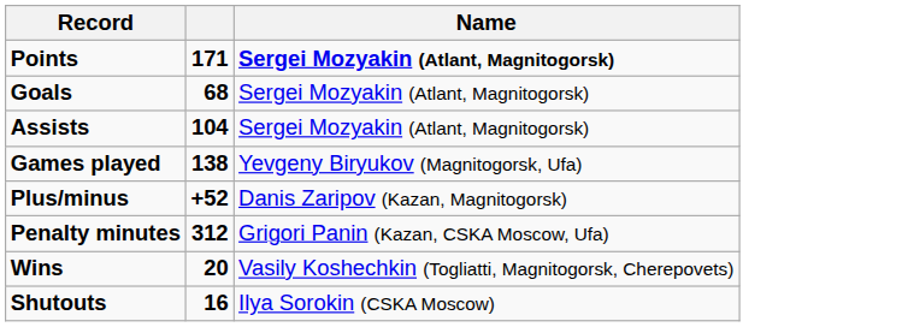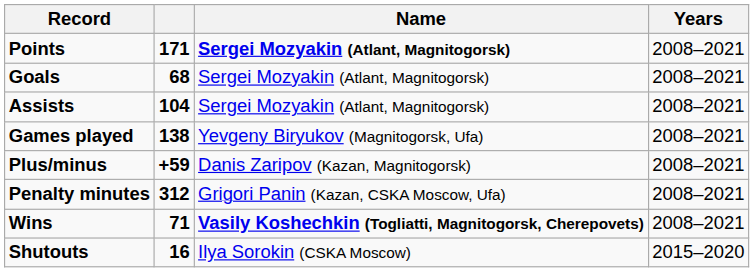 <table class="wikitable" style="text-align:left;">
 <tr>
 <th>Record</th>
 <th></th>
 <th>Name</th>
+<th>Years</th>
 </tr>
 <tr>
 <td><strong>Points</strong></td>
 <td align=right><strong>171</strong></td>
 <td><strong> <a href='#'>Sergei Mozyakin</a> <small>(Atlant, Magnitogorsk)</small></strong></td>
+<td>2008–2021</td>
 </tr>
 <tr>
 <td><strong>Goals</strong></td>
 <td align=right><strong>68</strong></td>
 <td> <a href='#'>Sergei Mozyakin</a> <small>(Atlant, Magnitogorsk)</small></td>
+<td>2008–2021</td>
 </tr>
 <tr>
 <td><strong>Assists</strong></td>
 <td align=right><strong>104</strong></td>
 <td> <a href='#'>Sergei Mozyakin</a> <small>(Atlant, Magnitogorsk)</small></td>
+<td>2008–2021</td>
 </tr>
 <tr>
 <td><strong>Games played</strong></td>
 <td align=right><strong>138</strong></td>
 <td> <a href='#'>Yevgeny Biryukov</a> <small>(Magnitogorsk, Ufa)</small></td>
+<td>2008–2021</td>
 </tr>
 <tr>
 <td><strong>Plus/minus</strong></td>
-<td align=right><strong>+52</strong></td>
+<td align=right><strong>+59</strong></td>
 <td> <a href='#'>Danis Zaripov</a> <small>(Kazan, Magnitogorsk)</small></td>
+<td>2008–2021</td>
 </tr>
 <tr>
 <td><strong>Penalty minutes</strong></td>
 <td align=right><strong>312</strong></td>
 <td> <a href='#'>Grigori Panin</a> <small>(Kazan, CSKA Moscow, Ufa)</small></td>
+<td>2008–2021</td>
 </tr>
 <tr>
 <td><strong>Wins</strong></td>
-<td align=right><strong>20</strong></td>
-<td> <a href='#'>Vasily Koshechkin</a> <small>(Togliatti, Magnitogorsk, Cherepovets)</small></td>
+<td align=right><strong>71</strong></td>
+<td><strong> <a href='#'>Vasily Koshechkin</a> <small>(Togliatti, Magnitogorsk, Cherepovets)</small></strong></td>
+<td>2008–2021</td>
 </tr>
 <tr>
 <td><strong>Shutouts</strong></td>
 <td align=right><strong>16</strong></td>
 <td> <a href='#'>Ilya Sorokin</a> <small>(CSKA Moscow)</small></td>
+<td>2015–2020</td>
 </tr>
 </table>
